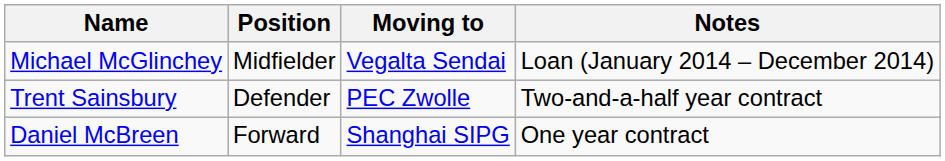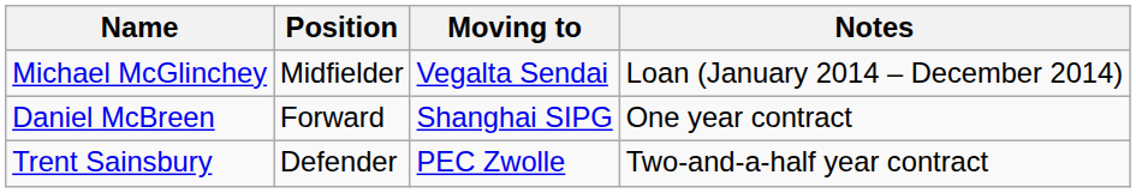 <table class="wikitable">
 <tr>
 <th>Name</th>
 <th>Position</th>
 <th>Moving to</th>
 <th>Notes</th>
 </tr>
 <tr>
 <td> <a href='#'>Michael McGlinchey</a></td>
 <td>Midfielder</td>
 <td> <a href='#'>Vegalta Sendai</a></td>
 <td>Loan (January 2014 – December 2014)</td>
 </tr>
 <tr>
+<td> <a href='#'>Daniel McBreen</a></td>
+<td>Forward</td>
+<td> <a href='#'>Shanghai SIPG</a></td>
+<td>One year contract</td>
+</tr>
+<tr>
 <td> <a href='#'>Trent Sainsbury</a></td>
 <td>Defender</td>
 <td> <a href='#'>PEC Zwolle</a></td>
 <td>Two-and-a-half year contract</td>
 </tr>
-<tr>
-<td> <a href='#'>Daniel McBreen</a></td>
-<td>Forward</td>
-<td> <a href='#'>Shanghai SIPG</a></td>
-<td>One year contract</td>
-</tr>
 </table>
